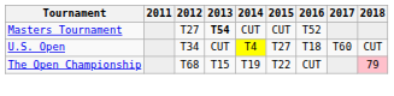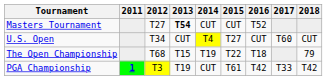 <table class="wikitable" style="font-size:95%;text-align:center;">
 <tr>
 <th>Tournament</th>
 <th>2011</th>
 <th>2012</th>
 <th>2013</th>
 <th>2014</th>
 <th>2015</th>
 <th>2016</th>
 <th>2017</th>
 <th>2018</th>
 </tr>
 <tr>
 <td align=left><a href='#'>Masters Tournament</a></td>
 <td style="background:#eeeeee;"></td>
 <td>T27</td>
 <td><strong>T54</strong></td>
 <td>CUT</td>
 <td>CUT</td>
 <td>T52</td>
 <td style="background:#eeeeee;"></td>
 <td style="background:#eeeeee;"></td>
 </tr>
 <tr>
 <td align=left><a href='#'>U.S. Open</a></td>
 <td style="background:#eeeeee;"></td>
 <td>T34</td>
 <td>CUT</td>
 <td style="background:yellow;">T4</td>
 <td>T27</td>
-<td>T18</td>
+<td>CUT</td>
 <td>T60</td>
 <td>CUT</td>
 </tr>
 <tr>
 <td align=left><a href='#'>The Open Championship</a></td>
 <td style="background:#eeeeee;"></td>
 <td>T68</td>
 <td>T15</td>
 <td>T19</td>
 <td>T22</td>
+<td>T18</td>
+<td style="background:#eeeeee;"></td>
+<td>79</td>
+</tr>
+<tr>
+<td align=left><a href='#'>PGA Championship</a></td>
+<td style="background:lime;"><strong><a href='#'>1</a></strong></td>
+<td style="background:yellow;">T3</td>
+<td>T19</td>
 <td>CUT</td>
-<td style="background:#eeeeee;"></td>
-<td style="background: pink;">79</td>
+<td>T61</td>
+<td>T42</td>
+<td>T33</td>
+<td>T42</td>
 </tr>
 </table>
